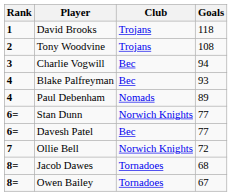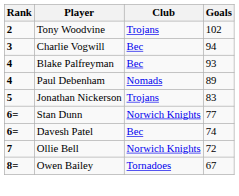 <table class="wikitable">
 <tr>
 <th>Rank</th>
 <th>Player</th>
 <th>Club</th>
 <th>Goals</th>
 </tr>
 <tr>
-<td><strong>1</strong></td>
-<td>David Brooks</td>
-<td><a href='#'>Trojans</a></td>
-<td>118</td>
-</tr>
-<tr>
 <td><strong>2</strong></td>
 <td>Tony Woodvine</td>
 <td><a href='#'>Trojans</a></td>
-<td>108</td>
+<td>102</td>
 </tr>
 <tr>
 <td><strong>3</strong></td>
 <td>Charlie Vogwill</td>
 <td><a href='#'>Bec</a></td>
 <td>94</td>
 </tr>
 <tr>
 <td><strong>4</strong></td>
 <td>Blake Palfreyman</td>
 <td><a href='#'>Bec</a></td>
 <td>93</td>
 </tr>
 <tr>
 <td><strong>4</strong></td>
 <td>Paul Debenham</td>
 <td><a href='#'>Nomads</a></td>
 <td>89</td>
 </tr>
 <tr>
+<td><strong>5</strong></td>
+<td>Jonathan Nickerson</td>
+<td><a href='#'>Trojans</a></td>
+<td>83</td>
+</tr>
+<tr>
 <td><strong>6=</strong></td>
 <td>Stan Dunn</td>
 <td><a href='#'>Norwich Knights</a></td>
 <td>77</td>
 </tr>
 <tr>
 <td><strong>6=</strong></td>
 <td>Davesh Patel</td>
 <td><a href='#'>Bec</a></td>
-<td>77</td>
+<td>74</td>
 </tr>
 <tr>
 <td><strong>7</strong></td>
 <td>Ollie Bell</td>
 <td><a href='#'>Norwich Knights</a></td>
 <td>72</td>
 </tr>
 <tr>
 <td><strong>8=</strong></td>
-<td>Jacob Dawes</td>
-<td><a href='#'>Tornadoes</a></td>
-<td>68</td>
-</tr>
-<tr>
-<td><strong>8=</strong></td>
 <td>Owen Bailey</td>
 <td><a href='#'>Tornadoes</a></td>
 <td>67</td>
 </tr>
 </table>
